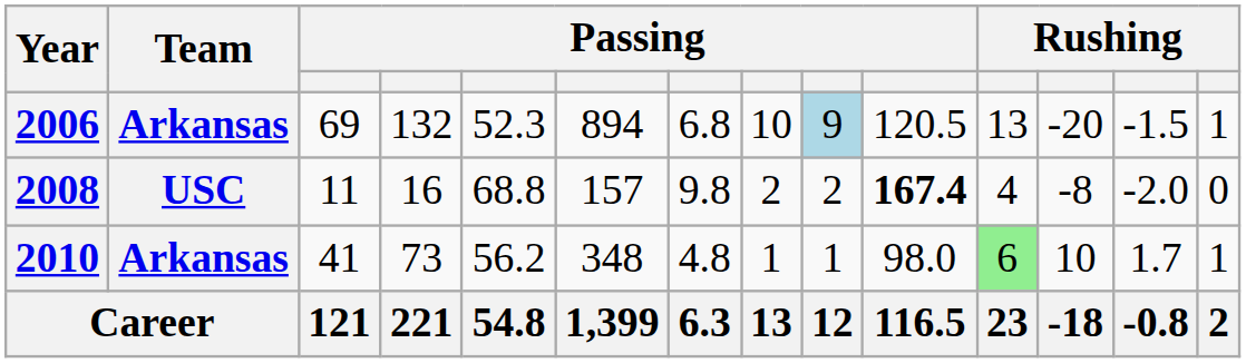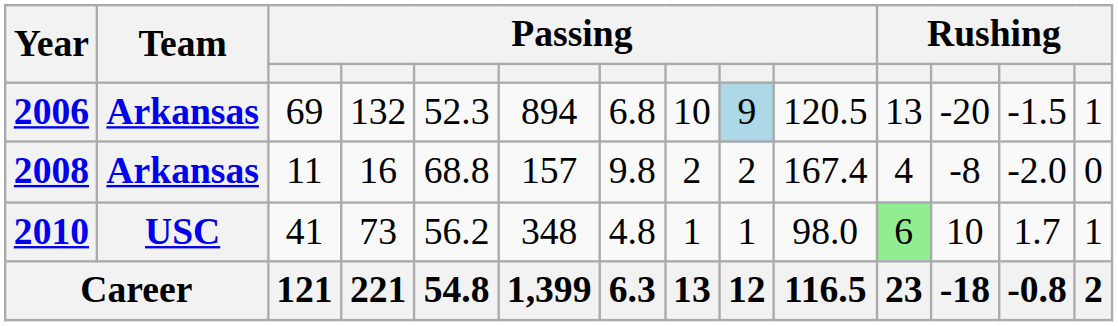 <table class="wikitable" style="text-align:center;">
 <tr>
 <th rowspan="2">Year</th>
 <th rowspan="2">Team</th>
 <th colspan="8">Passing</th>
 <th colspan="4">Rushing</th>
 </tr>
 <tr>
 <th></th>
 <th></th>
 <th></th>
 <th></th>
 <th></th>
 <th></th>
 <th></th>
 <th></th>
 <th></th>
 <th></th>
 <th></th>
 <th></th>
 </tr>
 <tr>
 <th><a href='#'>2006</a></th>
 <th><a href='#'>Arkansas</a></th>
 <td>69</td>
 <td>132</td>
 <td>52.3</td>
 <td>894</td>
 <td>6.8</td>
 <td>10</td>
 <td style="background: lightblue;">9</td>
 <td>120.5</td>
 <td>13</td>
 <td>-20</td>
 <td>-1.5</td>
 <td>1</td>
 </tr>
 <tr>
 <th><a href='#'>2008</a></th>
-<th><a href='#'>USC</a></th>
+<th><a href='#'>Arkansas</a></th>
 <td>11</td>
 <td>16</td>
 <td>68.8</td>
 <td>157</td>
 <td>9.8</td>
 <td>2</td>
 <td>2</td>
-<td><strong>167.4</strong></td>
+<td>167.4</td>
 <td>4</td>
 <td>-8</td>
 <td>-2.0</td>
 <td>0</td>
 </tr>
 <tr>
 <th><a href='#'>2010</a></th>
-<th><a href='#'>Arkansas</a></th>
+<th><a href='#'>USC</a></th>
 <td>41</td>
 <td>73</td>
 <td>56.2</td>
 <td>348</td>
 <td>4.8</td>
 <td>1</td>
 <td>1</td>
 <td>98.0</td>
 <td style="background: lightgreen;">6</td>
 <td>10</td>
 <td>1.7</td>
 <td>1</td>
 </tr>
 <tr>
 <th colspan="2">Career</th>
 <th>121</th>
 <th>221</th>
 <th>54.8</th>
 <th>1,399</th>
 <th>6.3</th>
 <th>13</th>
 <th>12</th>
 <th>116.5</th>
 <th>23</th>
 <th>-18</th>
 <th>-0.8</th>
 <th>2</th>
 </tr>
 </table>
